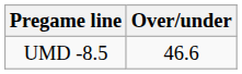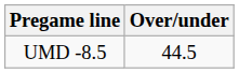 <table class="wikitable">
 <tr align="center">
 <th style=>Pregame line</th>
 <th style=>Over/under</th>
 </tr>
 <tr align="center">
 <td>UMD -8.5</td>
-<td>46.6</td>
+<td>44.5</td>
 </tr>
 </table>
